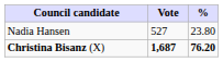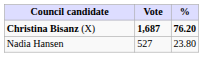 <table class="wikitable">
 <tr>
 <th style="background:#ddf; width:200px;">Council candidate</th>
 <th style="background:#ddf; width:50px;">Vote</th>
 <th style="background:#ddf; width:30px;">%</th>
 </tr>
 <tr>
+<td><strong>Christina Bisanz</strong> (X)</td>
+<td><strong>1,687</strong></td>
+<td><strong>76.20</strong></td>
+</tr>
+<tr>
 <td>Nadia Hansen</td>
 <td>527</td>
 <td>23.80</td>
 </tr>
-<tr>
-<td><strong>Christina Bisanz</strong> (X)</td>
-<td><strong>1,687</strong></td>
-<td><strong>76.20</strong></td>
-</tr>
 </table>
